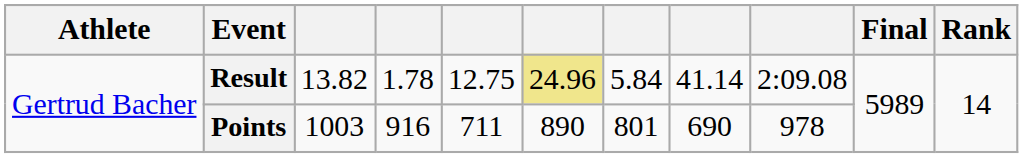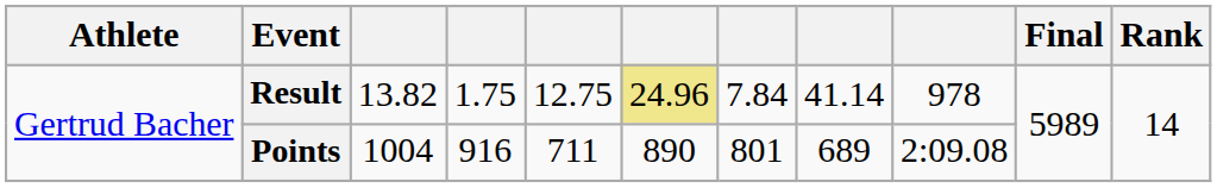 <table class="wikitable" style="font-size:90%">
 <tr>
 <th>Athlete</th>
 <th>Event</th>
 <th></th>
 <th></th>
 <th></th>
 <th></th>
 <th></th>
 <th></th>
 <th></th>
 <th>Final</th>
 <th>Rank</th>
 </tr>
 <tr>
 <td align=left rowspan=2><a href='#'>Gertrud Bacher</a></td>
 <th style="font-size:95%">Result</th>
 <td align=center>13.82</td>
-<td align=center>1.78</td>
+<td align=center>1.75</td>
 <td align=center>12.75</td>
 <td align=center style="background: khaki;">24.96</td>
-<td align=center>5.84</td>
+<td align=center>7.84</td>
 <td align=center>41.14</td>
-<td align=center>2:09.08</td>
+<td align=center>978</td>
 <td align=center rowspan=2>5989</td>
 <td align=center rowspan=2>14</td>
 </tr>
 <tr>
 <th style="font-size:95%">Points</th>
-<td align=center>1003</td>
+<td align=center>1004</td>
 <td align=center>916</td>
 <td align=center>711</td>
 <td align=center>890</td>
 <td align=center>801</td>
-<td align=center>690</td>
-<td align=center>978</td>
+<td align=center>689</td>
+<td align=center>2:09.08</td>
 </tr>
 </table>
